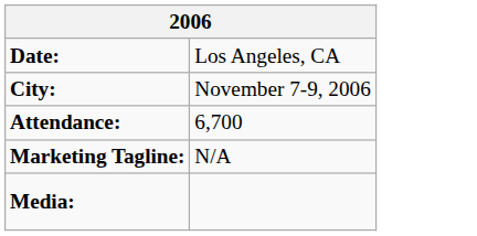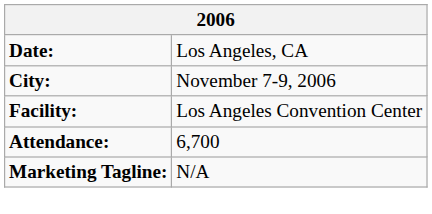 <table class="wikitable">
 <tr>
 <th colspan="2">2006</th>
 </tr>
 <tr>
 <td><strong>Date:</strong></td>
 <td>Los Angeles, CA</td>
 </tr>
 <tr>
 <td><strong>City:</strong></td>
 <td>November 7-9, 2006</td>
 </tr>
 <tr>
+<td><strong>Facility:</strong></td>
+<td>Los Angeles Convention Center</td>
+</tr>
+<tr>
 <td><strong>Attendance:</strong></td>
 <td>6,700</td>
 </tr>
 <tr>
 <td><strong>Marketing Tagline:</strong></td>
 <td>N/A</td>
 </tr>
-<tr>
-<td><strong>Media:</strong></td>
-<td><br><br></td>
-</tr>
 </table>
